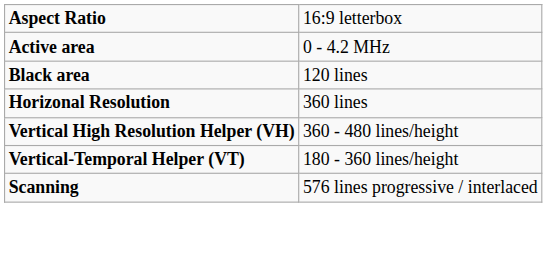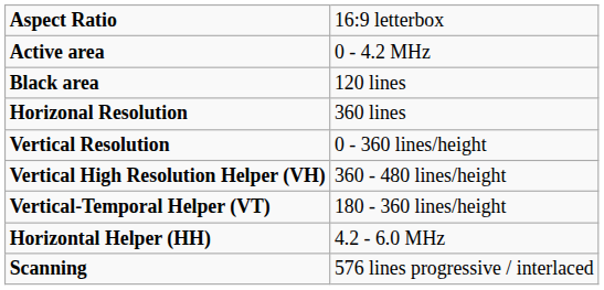 <table class="wikitable">
 <tr>
 <td><strong>Aspect Ratio</strong></td>
 <td>16:9 letterbox</td>
 </tr>
 <tr>
 <td><strong>Active area</strong></td>
 <td>0 - 4.2 MHz</td>
 </tr>
 <tr>
 <td><strong>Black area</strong></td>
 <td>120 lines</td>
 </tr>
 <tr>
 <td><strong>Horizonal Resolution</strong></td>
 <td>360 lines</td>
 </tr>
 <tr>
+<td><strong>Vertical Resolution</strong></td>
+<td>0 - 360 lines/height</td>
+</tr>
+<tr>
 <td><strong>Vertical High Resolution Helper (VH)</strong></td>
 <td>360 - 480 lines/height</td>
 </tr>
 <tr>
 <td><strong>Vertical-Temporal Helper (VT)</strong></td>
 <td>180 - 360 lines/height</td>
 </tr>
 <tr>
+<td><strong>Horizontal Helper (HH)</strong></td>
+<td>4.2 - 6.0 MHz</td>
+</tr>
+<tr>
 <td><strong>Scanning</strong></td>
 <td>576 lines progressive / interlaced</td>
 </tr>
 </table>
